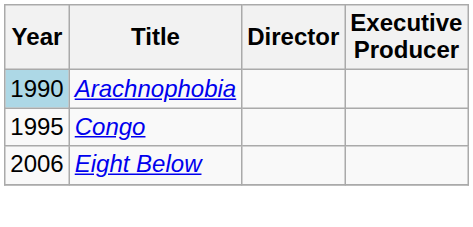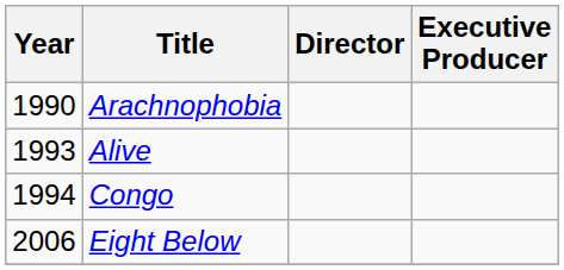 <table class="wikitable">
 <tr>
 <th>Year</th>
 <th>Title</th>
 <th>Director</th>
 <th>Executive<br>Producer</th>
 </tr>
 <tr>
-<td style="background: lightblue;">1990</td>
+<td>1990</td>
 <td><em><a href='#'>Arachnophobia</a></em></td>
 <td></td>
 <td></td>
 </tr>
 <tr>
-<td>1995</td>
+<td>1993</td>
+<td><em><a href='#'>Alive</a></em></td>
+<td></td>
+<td></td>
+</tr>
+<tr>
+<td>1994</td>
 <td><em><a href='#'>Congo</a></em></td>
 <td></td>
 <td></td>
 </tr>
 <tr>
 <td>2006</td>
 <td><em><a href='#'>Eight Below</a></em></td>
 <td></td>
 <td></td>
 </tr>
 <tr>
 </tr>
 </table>
